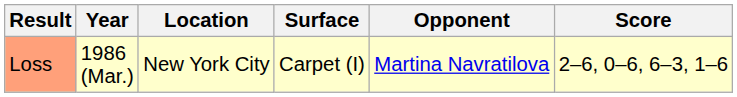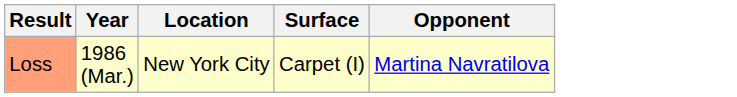 <table class="wikitable sortable">
 <tr>
 <th>Result</th>
 <th style="width:35px">Year</th>
 <th><strong>Location</strong></th>
 <th><strong>Surface</strong></th>
 <th><strong>Opponent</strong></th>
-<th><strong>Score</strong></th>
 </tr>
 <tr bgcolor=ffffcc>
 <td style="background:#ffa07a;">Loss</td>
 <td>1986 (Mar.)</td>
 <td>New York City</td>
 <td>Carpet (I)</td>
 <td> <a href='#'>Martina Navratilova</a></td>
-<td>2–6, 0–6, 6–3, 1–6</td>
 </tr>
 </table>
